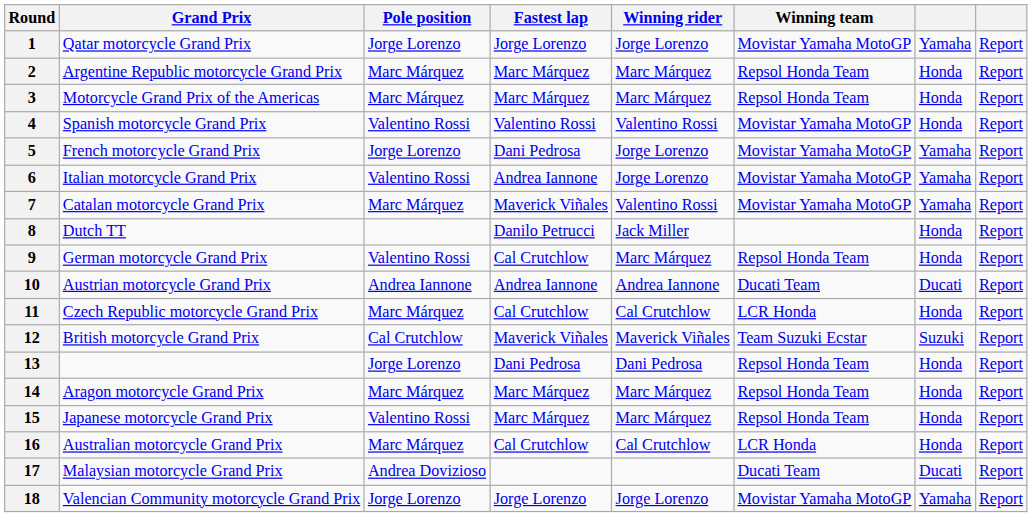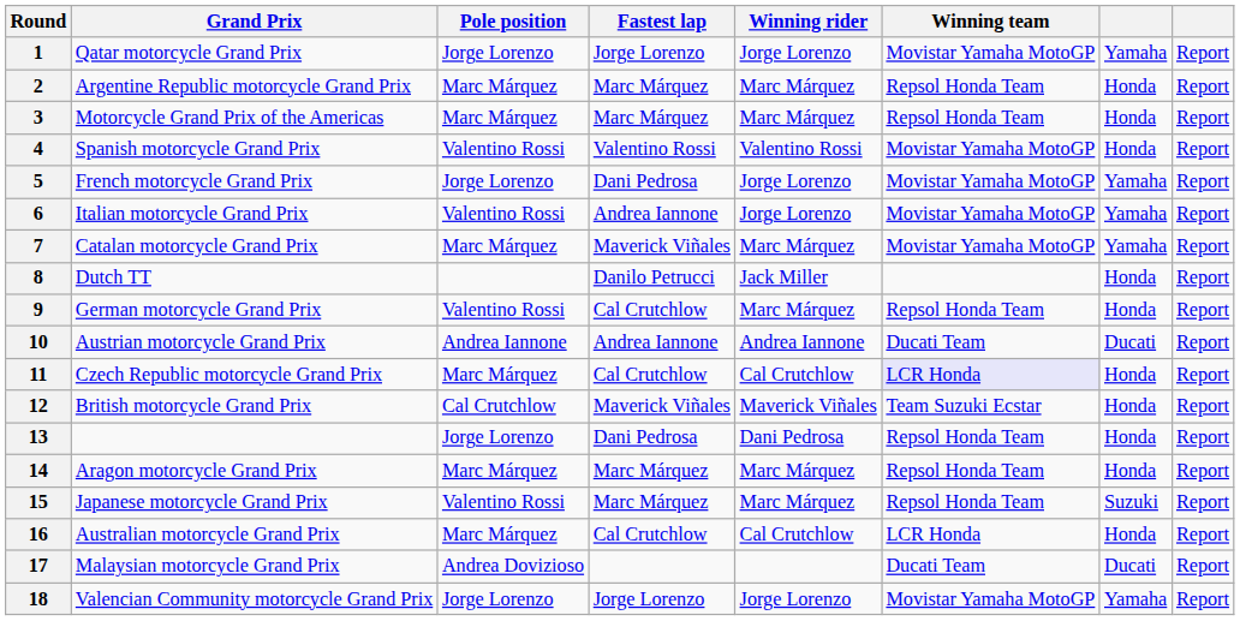 <table class="wikitable sortable" style="font-size: 85%">
 <tr>
 <th>Round</th>
 <th><a href='#'>Grand Prix</a></th>
 <th><a href='#'>Pole position</a></th>
 <th><a href='#'>Fastest lap</a></th>
 <th><a href='#'>Winning rider</a></th>
 <th>Winning team</th>
 <th></th>
 <th class="unsortable"></th>
 </tr>
 <tr>
 <th>1</th>
 <td> <a href='#'>Qatar motorcycle Grand Prix</a></td>
 <td> <a href='#'>Jorge Lorenzo</a></td>
 <td> <a href='#'>Jorge Lorenzo</a></td>
 <td> <a href='#'>Jorge Lorenzo</a></td>
 <td> <a href='#'>Movistar Yamaha MotoGP</a></td>
 <td> <a href='#'>Yamaha</a></td>
 <td><a href='#'>Report</a></td>
 </tr>
 <tr>
 <th>2</th>
 <td> <a href='#'>Argentine Republic motorcycle Grand Prix</a></td>
 <td> <a href='#'>Marc Márquez</a></td>
 <td> <a href='#'>Marc Márquez</a></td>
 <td> <a href='#'>Marc Márquez</a></td>
 <td> <a href='#'>Repsol Honda Team</a></td>
 <td> <a href='#'>Honda</a></td>
 <td><a href='#'>Report</a></td>
 </tr>
 <tr>
 <th>3</th>
 <td> <a href='#'>Motorcycle Grand Prix of the Americas</a></td>
 <td> <a href='#'>Marc Márquez</a></td>
 <td> <a href='#'>Marc Márquez</a></td>
 <td> <a href='#'>Marc Márquez</a></td>
 <td> <a href='#'>Repsol Honda Team</a></td>
 <td> <a href='#'>Honda</a></td>
 <td><a href='#'>Report</a></td>
 </tr>
 <tr>
 <th>4</th>
 <td> <a href='#'>Spanish motorcycle Grand Prix</a></td>
 <td> <a href='#'>Valentino Rossi</a></td>
 <td> <a href='#'>Valentino Rossi</a></td>
 <td> <a href='#'>Valentino Rossi</a></td>
 <td> <a href='#'>Movistar Yamaha MotoGP</a></td>
 <td> <a href='#'>Honda</a></td>
 <td><a href='#'>Report</a></td>
 </tr>
 <tr>
 <th>5</th>
 <td> <a href='#'>French motorcycle Grand Prix</a></td>
 <td> <a href='#'>Jorge Lorenzo</a></td>
 <td> <a href='#'>Dani Pedrosa</a></td>
 <td> <a href='#'>Jorge Lorenzo</a></td>
 <td> <a href='#'>Movistar Yamaha MotoGP</a></td>
 <td> <a href='#'>Yamaha</a></td>
 <td><a href='#'>Report</a></td>
 </tr>
 <tr>
 <th>6</th>
 <td> <a href='#'>Italian motorcycle Grand Prix</a></td>
 <td> <a href='#'>Valentino Rossi</a></td>
 <td> <a href='#'>Andrea Iannone</a></td>
 <td> <a href='#'>Jorge Lorenzo</a></td>
 <td> <a href='#'>Movistar Yamaha MotoGP</a></td>
 <td> <a href='#'>Yamaha</a></td>
 <td><a href='#'>Report</a></td>
 </tr>
 <tr>
 <th>7</th>
 <td> <a href='#'>Catalan motorcycle Grand Prix</a></td>
 <td> <a href='#'>Marc Márquez</a></td>
 <td> <a href='#'>Maverick Viñales</a></td>
-<td> <a href='#'>Valentino Rossi</a></td>
+<td> <a href='#'>Marc Márquez</a></td>
 <td> <a href='#'>Movistar Yamaha MotoGP</a></td>
 <td> <a href='#'>Yamaha</a></td>
 <td><a href='#'>Report</a></td>
 </tr>
 <tr>
 <th>8</th>
 <td> <a href='#'>Dutch TT</a></td>
 <td></td>
 <td> <a href='#'>Danilo Petrucci</a></td>
 <td> <a href='#'>Jack Miller</a></td>
 <td></td>
 <td> <a href='#'>Honda</a></td>
 <td><a href='#'>Report</a></td>
 </tr>
 <tr>
 <th>9</th>
 <td> <a href='#'>German motorcycle Grand Prix</a></td>
 <td> <a href='#'>Valentino Rossi</a></td>
 <td> <a href='#'>Cal Crutchlow</a></td>
 <td> <a href='#'>Marc Márquez</a></td>
 <td> <a href='#'>Repsol Honda Team</a></td>
 <td> <a href='#'>Honda</a></td>
 <td><a href='#'>Report</a></td>
 </tr>
 <tr>
 <th>10</th>
 <td> <a href='#'>Austrian motorcycle Grand Prix</a></td>
 <td> <a href='#'>Andrea Iannone</a></td>
 <td> <a href='#'>Andrea Iannone</a></td>
 <td> <a href='#'>Andrea Iannone</a></td>
 <td> <a href='#'>Ducati Team</a></td>
 <td> <a href='#'>Ducati</a></td>
 <td><a href='#'>Report</a></td>
 </tr>
 <tr>
 <th>11</th>
 <td> <a href='#'>Czech Republic motorcycle Grand Prix</a></td>
 <td> <a href='#'>Marc Márquez</a></td>
 <td> <a href='#'>Cal Crutchlow</a></td>
 <td> <a href='#'>Cal Crutchlow</a></td>
-<td> <a href='#'>LCR Honda</a></td>
+<td style="background: lavender;"> <a href='#'>LCR Honda</a></td>
 <td> <a href='#'>Honda</a></td>
 <td><a href='#'>Report</a></td>
 </tr>
 <tr>
 <th>12</th>
 <td> <a href='#'>British motorcycle Grand Prix</a></td>
 <td> <a href='#'>Cal Crutchlow</a></td>
 <td> <a href='#'>Maverick Viñales</a></td>
 <td> <a href='#'>Maverick Viñales</a></td>
 <td> <a href='#'>Team Suzuki Ecstar</a></td>
-<td> <a href='#'>Suzuki</a></td>
+<td> <a href='#'>Honda</a></td>
 <td><a href='#'>Report</a></td>
 </tr>
 <tr>
 <th>13</th>
 <td></td>
 <td> <a href='#'>Jorge Lorenzo</a></td>
 <td> <a href='#'>Dani Pedrosa</a></td>
 <td> <a href='#'>Dani Pedrosa</a></td>
 <td> <a href='#'>Repsol Honda Team</a></td>
 <td> <a href='#'>Honda</a></td>
 <td><a href='#'>Report</a></td>
 </tr>
 <tr>
 <th>14</th>
 <td> <a href='#'>Aragon motorcycle Grand Prix</a></td>
 <td> <a href='#'>Marc Márquez</a></td>
 <td> <a href='#'>Marc Márquez</a></td>
 <td> <a href='#'>Marc Márquez</a></td>
 <td> <a href='#'>Repsol Honda Team</a></td>
 <td> <a href='#'>Honda</a></td>
 <td><a href='#'>Report</a></td>
 </tr>
 <tr>
 <th>15</th>
 <td> <a href='#'>Japanese motorcycle Grand Prix</a></td>
 <td> <a href='#'>Valentino Rossi</a></td>
 <td> <a href='#'>Marc Márquez</a></td>
 <td> <a href='#'>Marc Márquez</a></td>
 <td> <a href='#'>Repsol Honda Team</a></td>
-<td> <a href='#'>Honda</a></td>
+<td> <a href='#'>Suzuki</a></td>
 <td><a href='#'>Report</a></td>
 </tr>
 <tr>
 <th>16</th>
 <td> <a href='#'>Australian motorcycle Grand Prix</a></td>
 <td> <a href='#'>Marc Márquez</a></td>
 <td> <a href='#'>Cal Crutchlow</a></td>
 <td> <a href='#'>Cal Crutchlow</a></td>
 <td> <a href='#'>LCR Honda</a></td>
 <td> <a href='#'>Honda</a></td>
 <td><a href='#'>Report</a></td>
 </tr>
 <tr>
 <th>17</th>
 <td> <a href='#'>Malaysian motorcycle Grand Prix</a></td>
 <td> <a href='#'>Andrea Dovizioso</a></td>
 <td></td>
 <td></td>
 <td> <a href='#'>Ducati Team</a></td>
 <td> <a href='#'>Ducati</a></td>
 <td><a href='#'>Report</a></td>
 </tr>
 <tr>
 <th>18</th>
 <td> <a href='#'>Valencian Community motorcycle Grand Prix</a></td>
 <td> <a href='#'>Jorge Lorenzo</a></td>
 <td> <a href='#'>Jorge Lorenzo</a></td>
 <td> <a href='#'>Jorge Lorenzo</a></td>
 <td> <a href='#'>Movistar Yamaha MotoGP</a></td>
 <td> <a href='#'>Yamaha</a></td>
 <td><a href='#'>Report</a></td>
 </tr>
 </table>
